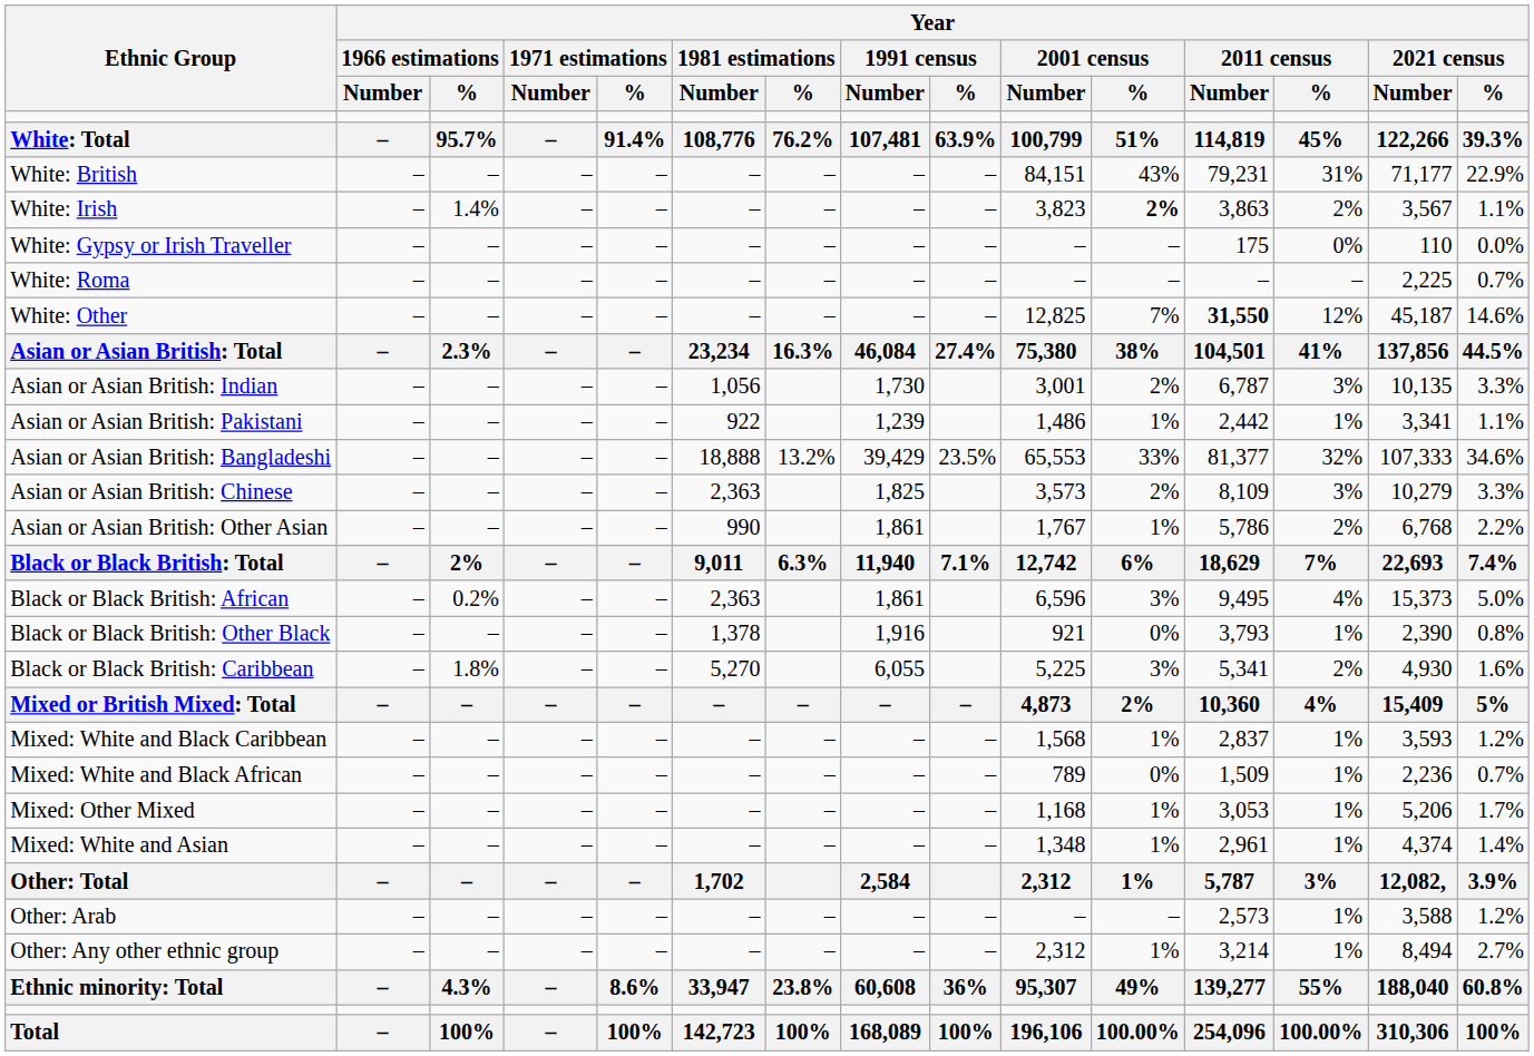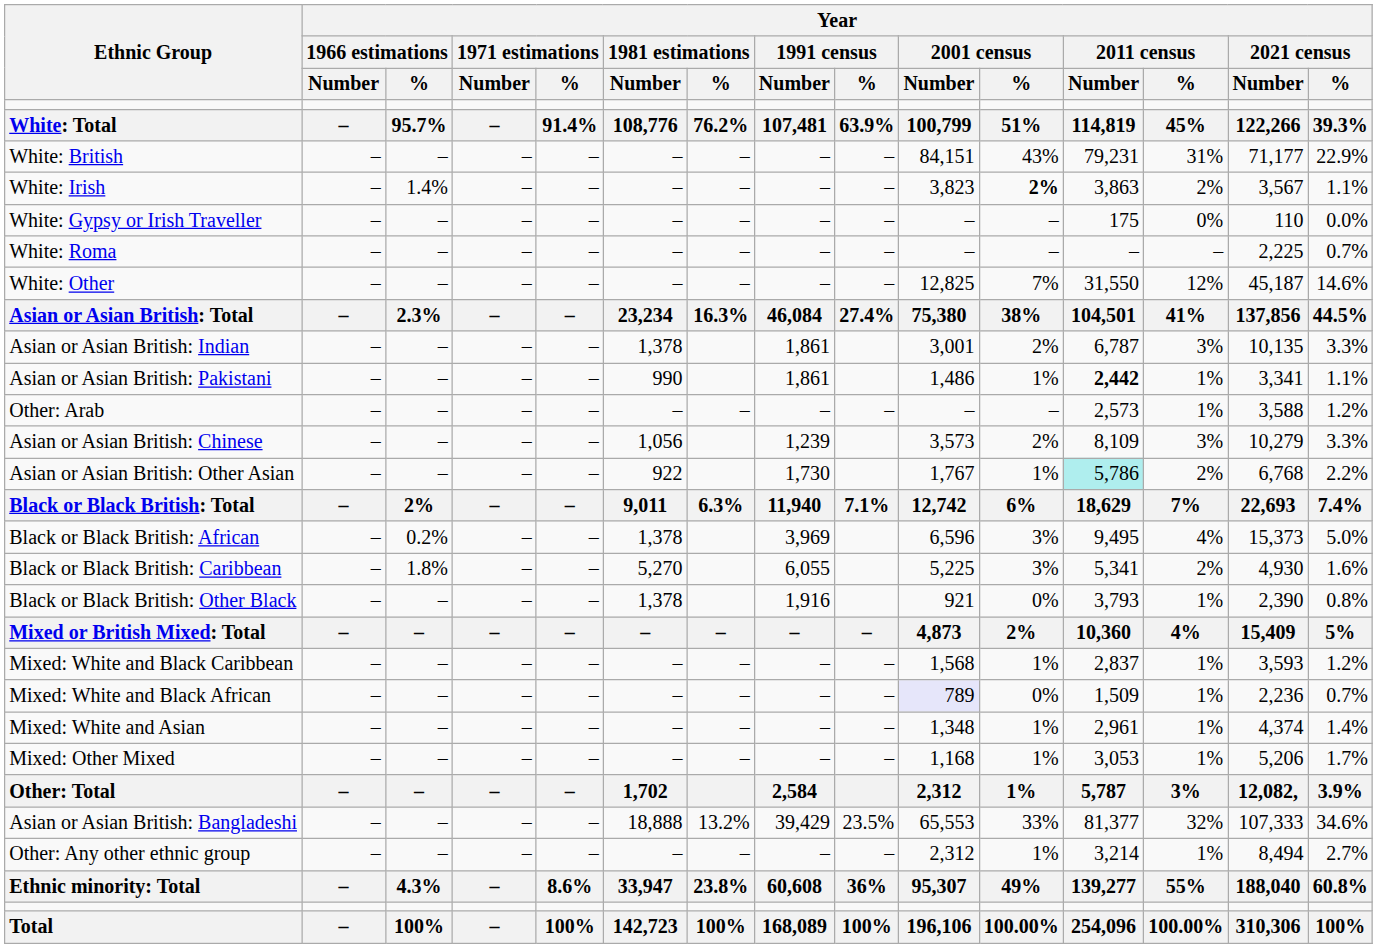 <table class="wikitable sortable" style="text-align:right">
 <tr>
 <th rowspan="3">Ethnic Group</th>
 <th colspan="14">Year</th>
 </tr>
 <tr>
 <th colspan="2">1966 estimations</th>
 <th colspan="2">1971 estimations</th>
 <th colspan="2">1981 estimations</th>
 <th colspan="2">1991 census</th>
 <th colspan="2">2001 census</th>
 <th colspan="2">2011 census</th>
 <th colspan="2">2021 census</th>
 </tr>
 <tr>
 <th>Number</th>
 <th>%</th>
 <th>Number</th>
 <th>%</th>
 <th>Number</th>
 <th>%</th>
 <th>Number</th>
 <th>%</th>
 <th>Number</th>
 <th>%</th>
 <th>Number</th>
 <th>%</th>
 <th>Number</th>
 <th>%</th>
 </tr>
 <tr>
 <td></td>
 <td></td>
 <td></td>
 <td></td>
 <td></td>
 <td></td>
 <td></td>
 <td></td>
 <td></td>
 <td></td>
 <td></td>
 <td></td>
 <td></td>
 <td></td>
 <td></td>
 </tr>
 <tr>
 <th style="text-align:left"><a href='#'>White</a>: Total</th>
 <th>–</th>
 <th>95.7%</th>
 <th>–</th>
 <th>91.4%</th>
 <th>108,776</th>
 <th>76.2%</th>
 <th>107,481</th>
 <th>63.9%</th>
 <th>100,799</th>
 <th>51%</th>
 <th>114,819</th>
 <th>45%</th>
 <th>122,266</th>
 <th>39.3%</th>
 </tr>
 <tr>
 <td style="text-align:left">White: <a href='#'>British</a></td>
 <td>–</td>
 <td>–</td>
 <td>–</td>
 <td>–</td>
 <td>–</td>
 <td>–</td>
 <td>–</td>
 <td>–</td>
 <td>84,151</td>
 <td>43%</td>
 <td>79,231</td>
 <td>31%</td>
 <td>71,177</td>
 <td>22.9%</td>
 </tr>
 <tr>
 <td style="text-align:left">White: <a href='#'>Irish</a></td>
 <td>–</td>
 <td>1.4%</td>
 <td>–</td>
 <td>–</td>
 <td>–</td>
 <td>–</td>
 <td>–</td>
 <td>–</td>
 <td>3,823</td>
 <td><strong>2%</strong></td>
 <td>3,863</td>
 <td>2%</td>
 <td>3,567</td>
 <td>1.1%</td>
 </tr>
 <tr>
 <td style="text-align:left">White: <a href='#'>Gypsy or Irish Traveller</a></td>
 <td>–</td>
 <td>–</td>
 <td>–</td>
 <td>–</td>
 <td>–</td>
 <td>–</td>
 <td>–</td>
 <td>–</td>
 <td>–</td>
 <td>–</td>
 <td>175</td>
 <td>0%</td>
 <td>110</td>
 <td>0.0%</td>
 </tr>
 <tr>
 <td style="text-align:left">White: <a href='#'>Roma</a></td>
 <td>–</td>
 <td>–</td>
 <td>–</td>
 <td>–</td>
 <td>–</td>
 <td>–</td>
 <td>–</td>
 <td>–</td>
 <td>–</td>
 <td>–</td>
 <td>–</td>
 <td>–</td>
 <td>2,225</td>
 <td>0.7%</td>
 </tr>
 <tr>
 <td style="text-align:left">White: <a href='#'>Other</a></td>
 <td>–</td>
 <td>–</td>
 <td>–</td>
 <td>–</td>
 <td>–</td>
 <td>–</td>
 <td>–</td>
 <td>–</td>
 <td>12,825</td>
 <td>7%</td>
-<td><strong>31,550</strong></td>
+<td>31,550</td>
 <td>12%</td>
 <td>45,187</td>
 <td>14.6%</td>
 </tr>
 <tr>
 <th style="text-align:left"><a href='#'>Asian or Asian British</a>: Total</th>
 <th>–</th>
 <th>2.3%</th>
 <th>–</th>
 <th>–</th>
 <th>23,234</th>
 <th>16.3%</th>
 <th>46,084</th>
 <th>27.4%</th>
 <th>75,380</th>
 <th>38%</th>
 <th>104,501</th>
 <th>41%</th>
 <th>137,856</th>
 <th>44.5%</th>
 </tr>
 <tr>
 <td style="text-align:left">Asian or Asian British: <a href='#'>Indian</a></td>
 <td>–</td>
 <td>–</td>
 <td>–</td>
 <td>–</td>
-<td>1,056</td>
+<td>1,378</td>
 <td></td>
-<td>1,730</td>
+<td>1,861</td>
 <td></td>
 <td>3,001</td>
 <td>2%</td>
 <td>6,787</td>
 <td>3%</td>
 <td>10,135</td>
 <td>3.3%</td>
 </tr>
 <tr>
 <td style="text-align:left">Asian or Asian British: <a href='#'>Pakistani</a></td>
 <td>–</td>
 <td>–</td>
 <td>–</td>
 <td>–</td>
-<td>922</td>
+<td>990</td>
 <td></td>
-<td>1,239</td>
+<td>1,861</td>
 <td></td>
 <td>1,486</td>
 <td>1%</td>
-<td>2,442</td>
+<td><strong>2,442</strong></td>
 <td>1%</td>
 <td>3,341</td>
 <td>1.1%</td>
 </tr>
 <tr>
-<td style="text-align:left">Asian or Asian British: <a href='#'>Bangladeshi</a></td>
+<td style="text-align:left">Other: Arab</td>
 <td>–</td>
 <td>–</td>
 <td>–</td>
 <td>–</td>
-<td>18,888</td>
-<td>13.2%</td>
-<td>39,429</td>
-<td>23.5%</td>
-<td>65,553</td>
-<td>33%</td>
-<td>81,377</td>
-<td>32%</td>
-<td>107,333</td>
-<td>34.6%</td>
+<td>–</td>
+<td>–</td>
+<td>–</td>
+<td>–</td>
+<td>–</td>
+<td>–</td>
+<td>2,573</td>
+<td>1%</td>
+<td>3,588</td>
+<td>1.2%</td>
 </tr>
 <tr>
 <td style="text-align:left">Asian or Asian British: <a href='#'>Chinese</a></td>
 <td>–</td>
 <td>–</td>
 <td>–</td>
 <td>–</td>
-<td>2,363</td>
+<td>1,056</td>
 <td></td>
-<td>1,825</td>
+<td>1,239</td>
 <td></td>
 <td>3,573</td>
 <td>2%</td>
 <td>8,109</td>
 <td>3%</td>
 <td>10,279</td>
 <td>3.3%</td>
 </tr>
 <tr>
 <td style="text-align:left">Asian or Asian British: Other Asian</td>
 <td>–</td>
 <td>–</td>
 <td>–</td>
 <td>–</td>
-<td>990</td>
+<td>922</td>
 <td></td>
-<td>1,861</td>
+<td>1,730</td>
 <td></td>
 <td>1,767</td>
 <td>1%</td>
-<td>5,786</td>
+<td style="background: paleturquoise;">5,786</td>
 <td>2%</td>
 <td>6,768</td>
 <td>2.2%</td>
 </tr>
 <tr>
 <th style="text-align:left"><a href='#'>Black or Black British</a>: Total</th>
 <th>–</th>
 <th>2%</th>
 <th>–</th>
 <th>–</th>
 <th>9,011</th>
 <th>6.3%</th>
 <th>11,940</th>
 <th>7.1%</th>
 <th>12,742</th>
 <th>6%</th>
 <th>18,629</th>
 <th>7%</th>
 <th>22,693</th>
 <th>7.4%</th>
 </tr>
 <tr>
 <td style="text-align:left">Black or Black British: <a href='#'>African</a></td>
 <td>–</td>
 <td>0.2%</td>
 <td>–</td>
 <td>–</td>
-<td>2,363</td>
+<td>1,378</td>
 <td></td>
-<td>1,861</td>
+<td>3,969</td>
 <td></td>
 <td>6,596</td>
 <td>3%</td>
 <td>9,495</td>
 <td>4%</td>
 <td>15,373</td>
 <td>5.0%</td>
+</tr>
+<tr>
+<td style="text-align:left">Black or Black British: <a href='#'>Caribbean</a></td>
+<td>–</td>
+<td>1.8%</td>
+<td>–</td>
+<td>–</td>
+<td>5,270</td>
+<td></td>
+<td>6,055</td>
+<td></td>
+<td>5,225</td>
+<td>3%</td>
+<td>5,341</td>
+<td>2%</td>
+<td>4,930</td>
+<td>1.6%</td>
 </tr>
 <tr>
 <td style="text-align:left">Black or Black British: <a href='#'>Other Black</a></td>
 <td>–</td>
 <td>–</td>
 <td>–</td>
 <td>–</td>
 <td>1,378</td>
 <td></td>
 <td>1,916</td>
 <td></td>
 <td>921</td>
 <td>0%</td>
 <td>3,793</td>
 <td>1%</td>
 <td>2,390</td>
 <td>0.8%</td>
-</tr>
-<tr>
-<td style="text-align:left">Black or Black British: <a href='#'>Caribbean</a></td>
-<td>–</td>
-<td>1.8%</td>
-<td>–</td>
-<td>–</td>
-<td>5,270</td>
-<td></td>
-<td>6,055</td>
-<td></td>
-<td>5,225</td>
-<td>3%</td>
-<td>5,341</td>
-<td>2%</td>
-<td>4,930</td>
-<td>1.6%</td>
 </tr>
 <tr>
 <th style="text-align:left"><a href='#'>Mixed or British Mixed</a>: Total</th>
 <th>–</th>
 <th>–</th>
 <th>–</th>
 <th>–</th>
 <th>–</th>
 <th>–</th>
 <th>–</th>
 <th>–</th>
 <th>4,873</th>
 <th>2%</th>
 <th>10,360</th>
 <th>4%</th>
 <th>15,409</th>
 <th>5%</th>
 </tr>
 <tr>
 <td style="text-align:left">Mixed: White and Black Caribbean</td>
 <td>–</td>
 <td>–</td>
 <td>–</td>
 <td>–</td>
 <td>–</td>
 <td>–</td>
 <td>–</td>
 <td>–</td>
 <td>1,568</td>
 <td>1%</td>
 <td>2,837</td>
 <td>1%</td>
 <td>3,593</td>
 <td>1.2%</td>
 </tr>
 <tr>
 <td style="text-align:left">Mixed: White and Black African</td>
 <td>–</td>
 <td>–</td>
 <td>–</td>
 <td>–</td>
 <td>–</td>
 <td>–</td>
 <td>–</td>
 <td>–</td>
-<td>789</td>
+<td style="background: lavender;">789</td>
 <td>0%</td>
 <td>1,509</td>
 <td>1%</td>
 <td>2,236</td>
 <td>0.7%</td>
+</tr>
+<tr>
+<td style="text-align:left">Mixed: White and Asian</td>
+<td>–</td>
+<td>–</td>
+<td>–</td>
+<td>–</td>
+<td>–</td>
+<td>–</td>
+<td>–</td>
+<td>–</td>
+<td>1,348</td>
+<td>1%</td>
+<td>2,961</td>
+<td>1%</td>
+<td>4,374</td>
+<td>1.4%</td>
 </tr>
 <tr>
 <td style="text-align:left">Mixed: Other Mixed</td>
 <td>–</td>
 <td>–</td>
 <td>–</td>
 <td>–</td>
 <td>–</td>
 <td>–</td>
 <td>–</td>
 <td>–</td>
 <td>1,168</td>
 <td>1%</td>
 <td>3,053</td>
 <td>1%</td>
 <td>5,206</td>
 <td>1.7%</td>
-</tr>
-<tr>
-<td style="text-align:left">Mixed: White and Asian</td>
-<td>–</td>
-<td>–</td>
-<td>–</td>
-<td>–</td>
-<td>–</td>
-<td>–</td>
-<td>–</td>
-<td>–</td>
-<td>1,348</td>
-<td>1%</td>
-<td>2,961</td>
-<td>1%</td>
-<td>4,374</td>
-<td>1.4%</td>
 </tr>
 <tr 5>
 <th style="text-align:left">Other: Total</th>
 <th>–</th>
 <th>–</th>
 <th>–</th>
 <th>–</th>
 <th>1,702</th>
 <th></th>
 <th>2,584</th>
 <th></th>
 <th>2,312</th>
 <th>1%</th>
 <th>5,787</th>
 <th>3%</th>
 <th>12,082,</th>
 <th>3.9%</th>
 </tr>
 <tr>
-<td style="text-align:left">Other: Arab</td>
+<td style="text-align:left">Asian or Asian British: <a href='#'>Bangladeshi</a></td>
 <td>–</td>
 <td>–</td>
 <td>–</td>
 <td>–</td>
-<td>–</td>
-<td>–</td>
-<td>–</td>
-<td>–</td>
-<td>–</td>
-<td>–</td>
-<td>2,573</td>
-<td>1%</td>
-<td>3,588</td>
-<td>1.2%</td>
+<td>18,888</td>
+<td>13.2%</td>
+<td>39,429</td>
+<td>23.5%</td>
+<td>65,553</td>
+<td>33%</td>
+<td>81,377</td>
+<td>32%</td>
+<td>107,333</td>
+<td>34.6%</td>
 </tr>
 <tr>
 <td style="text-align:left">Other: Any other ethnic group</td>
 <td>–</td>
 <td>–</td>
 <td>–</td>
 <td>–</td>
 <td>–</td>
 <td>–</td>
 <td>–</td>
 <td>–</td>
 <td>2,312</td>
 <td>1%</td>
 <td>3,214</td>
 <td>1%</td>
 <td>8,494</td>
 <td>2.7%</td>
 </tr>
 <tr>
 <th style="text-align:left">Ethnic minority: Total</th>
 <th>–</th>
 <th>4.3%</th>
 <th>–</th>
 <th>8.6%</th>
 <th>33,947</th>
 <th>23.8%</th>
 <th>60,608</th>
 <th>36%</th>
 <th>95,307</th>
 <th>49%</th>
 <th>139,277</th>
 <th>55%</th>
 <th>188,040</th>
 <th>60.8%</th>
 </tr>
 <tr>
 <td></td>
 <td></td>
 <td></td>
 <td></td>
 <td></td>
 <td></td>
 <td></td>
 <td></td>
 <td></td>
 <td></td>
 <td></td>
 <td></td>
 <td></td>
 <td></td>
 <td></td>
 </tr>
 <tr>
 <th style="text-align:left">Total</th>
 <th>–</th>
 <th>100%</th>
 <th>–</th>
 <th>100%</th>
 <th>142,723</th>
 <th>100%</th>
 <th>168,089</th>
 <th>100%</th>
 <th>196,106</th>
 <th>100.00%</th>
 <th>254,096</th>
 <th>100.00%</th>
 <th>310,306</th>
 <th>100%</th>
 </tr>
 </table>
